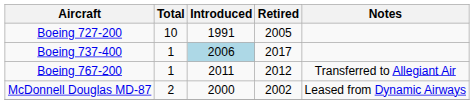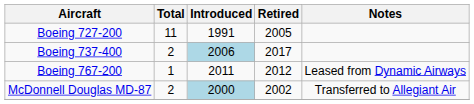 <table class="wikitable" style="margin:0.5em auto; text-align:center">
 <tr>
 <th>Aircraft</th>
 <th>Total</th>
 <th>Introduced</th>
 <th>Retired</th>
 <th>Notes</th>
 </tr>
 <tr>
 <td><a href='#'>Boeing 727-200</a></td>
-<td>10</td>
+<td>11</td>
 <td>1991</td>
 <td>2005</td>
 <td></td>
 </tr>
 <tr>
 <td><a href='#'>Boeing 737-400</a></td>
-<td>1</td>
+<td>2</td>
 <td style="background: lightblue;">2006</td>
 <td>2017</td>
 <td></td>
 </tr>
 <tr>
 <td><a href='#'>Boeing 767-200</a></td>
 <td>1</td>
 <td>2011</td>
 <td>2012</td>
-<td>Transferred to <a href='#'>Allegiant Air</a></td>
+<td>Leased from <a href='#'>Dynamic Airways</a></td>
 </tr>
 <tr>
 <td><a href='#'>McDonnell Douglas MD-87</a></td>
 <td>2</td>
-<td>2000</td>
+<td style="background: lightblue;">2000</td>
 <td>2002</td>
-<td>Leased from <a href='#'>Dynamic Airways</a></td>
+<td>Transferred to <a href='#'>Allegiant Air</a></td>
 </tr>
 <tr>
 </tr>
 </table>
